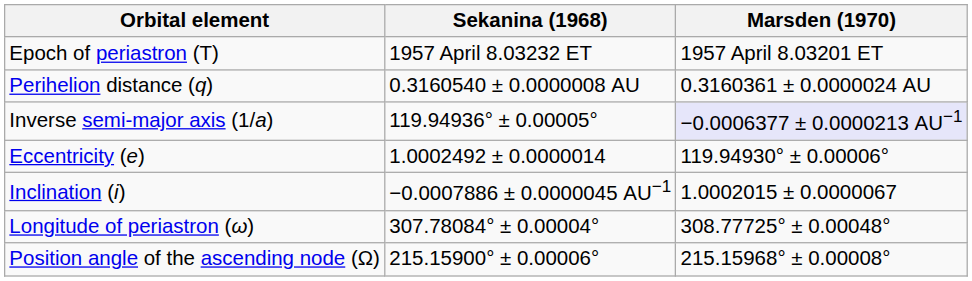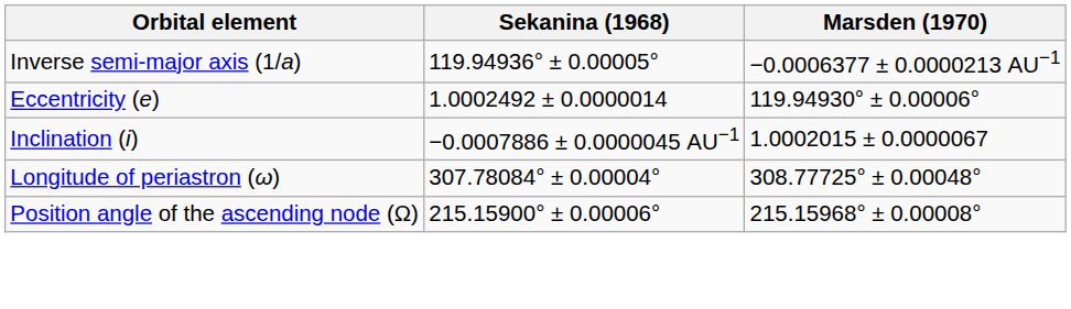 <table class="wikitable">
 <tr>
 <th>Orbital element</th>
 <th>Sekanina (1968)</th>
 <th>Marsden (1970)</th>
 </tr>
 <tr>
-<td>Epoch of <a href='#'>periastron</a> (T)</td>
-<td>1957 April 8.03232 ET</td>
-<td>1957 April 8.03201 ET</td>
-</tr>
-<tr>
-<td><a href='#'>Perihelion</a> distance (<em>q</em>)</td>
-<td>0.3160540 ± 0.0000008 AU</td>
-<td>0.3160361 ± 0.0000024 AU</td>
-</tr>
-<tr>
 <td>Inverse <a href='#'>semi-major axis</a> (1/<em>a</em>)</td>
 <td>119.94936° ± 0.00005°</td>
-<td style="background: lavender;">−0.0006377 ± 0.0000213 AU<sup>−1</sup></td>
+<td>−0.0006377 ± 0.0000213 AU<sup>−1</sup></td>
 </tr>
 <tr>
 <td><a href='#'>Eccentricity</a> (<em>e</em>)</td>
 <td>1.0002492 ± 0.0000014</td>
 <td>119.94930° ± 0.00006°</td>
 </tr>
 <tr>
 <td><a href='#'>Inclination</a> (<em>i</em>)</td>
 <td>−0.0007886 ± 0.0000045 AU<sup>−1</sup></td>
 <td>1.0002015 ± 0.0000067</td>
 </tr>
 <tr>
 <td><a href='#'>Longitude of periastron</a> (<em>ω</em>)</td>
 <td>307.78084° ± 0.00004°</td>
 <td>308.77725° ± 0.00048°</td>
 </tr>
 <tr>
 <td><a href='#'>Position angle</a> of the <a href='#'>ascending node</a> (Ω)</td>
 <td>215.15900° ± 0.00006°</td>
 <td>215.15968° ± 0.00008°</td>
 </tr>
 </table>
